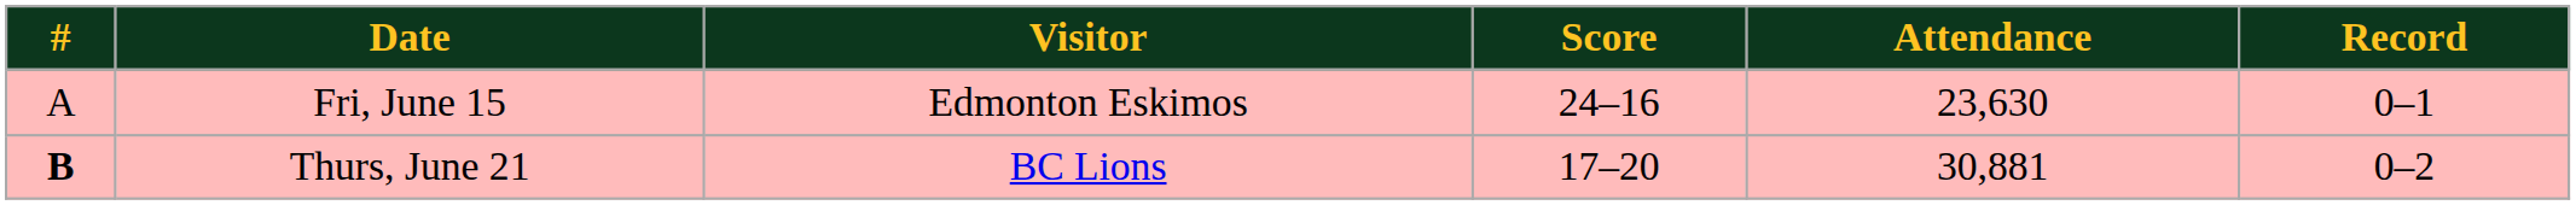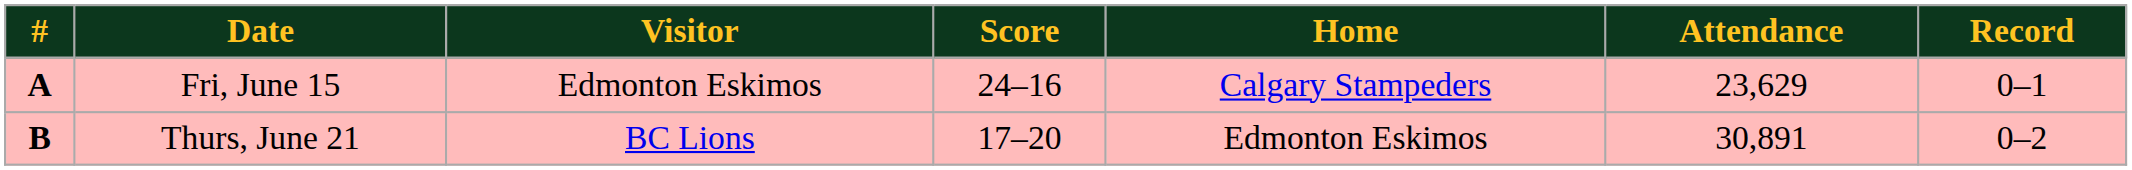 <table class="wikitable" style="width:80%;">
 <tr style="text-align:center; background:#0c371d; color:#ffc322;">
 <td><strong>#</strong></td>
 <td><strong>Date</strong></td>
 <td><strong>Visitor</strong></td>
 <td><strong>Score</strong></td>
+<td><strong>Home</strong></td>
 <td><strong>Attendance</strong></td>
 <td><strong>Record</strong></td>
 </tr>
 <tr style="text-align:center; background:#fbb;">
-<td>A</td>
+<td><strong>A</strong></td>
 <td>Fri, June 15</td>
 <td>Edmonton Eskimos</td>
 <td>24–16</td>
-<td>23,630</td>
+<td><a href='#'>Calgary Stampeders</a></td>
+<td>23,629</td>
 <td>0–1</td>
 </tr>
 <tr style="text-align:center; background:#fbb;">
 <td><strong>B</strong></td>
 <td>Thurs, June 21</td>
 <td><a href='#'>BC Lions</a></td>
 <td>17–20</td>
-<td>30,881</td>
+<td>Edmonton Eskimos</td>
+<td>30,891</td>
 <td>0–2</td>
 </tr>
 </table>
